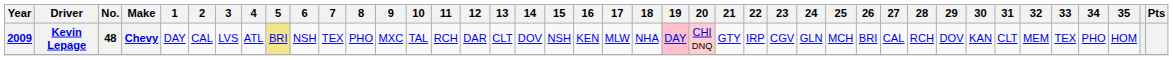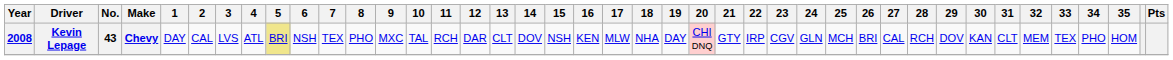 <table class="wikitable" style="text-align:center; font-size:75%">
 <tr>
 <th>Year</th>
 <th>Driver</th>
 <th>No.</th>
 <th>Make</th>
 <th>1</th>
 <th>2</th>
 <th>3</th>
 <th>4</th>
 <th>5</th>
 <th>6</th>
 <th>7</th>
 <th>8</th>
 <th>9</th>
 <th>10</th>
 <th>11</th>
 <th>12</th>
 <th>13</th>
 <th>14</th>
 <th>15</th>
 <th>16</th>
 <th>17</th>
 <th>18</th>
 <th>19</th>
 <th>20</th>
 <th>21</th>
 <th>22</th>
 <th>23</th>
 <th>24</th>
 <th>25</th>
 <th>26</th>
 <th>27</th>
 <th>28</th>
 <th>29</th>
 <th>30</th>
 <th>31</th>
 <th>32</th>
 <th>33</th>
 <th>34</th>
 <th>35</th>
 <th></th>
 <th>Pts</th>
 </tr>
 <tr>
-<th><a href='#'>2009</a></th>
+<th><a href='#'>2008</a></th>
 <th><a href='#'>Kevin Lepage</a></th>
-<th>48</th>
+<th>43</th>
 <th><a href='#'>Chevy</a></th>
 <td><a href='#'>DAY</a></td>
 <td><a href='#'>CAL</a></td>
 <td><a href='#'>LVS</a></td>
 <td><a href='#'>ATL</a></td>
 <td style="background: khaki;"><a href='#'>BRI</a></td>
 <td><a href='#'>NSH</a></td>
 <td><a href='#'>TEX</a></td>
 <td><a href='#'>PHO</a></td>
 <td><a href='#'>MXC</a></td>
 <td><a href='#'>TAL</a></td>
 <td><a href='#'>RCH</a></td>
 <td><a href='#'>DAR</a></td>
 <td><a href='#'>CLT</a></td>
 <td><a href='#'>DOV</a></td>
 <td><a href='#'>NSH</a></td>
 <td><a href='#'>KEN</a></td>
 <td><a href='#'>MLW</a></td>
 <td><a href='#'>NHA</a></td>
-<td style="background: pink;"><a href='#'>DAY</a></td>
+<td><a href='#'>DAY</a></td>
 <td style="background:#FFCFCF;"><a href='#'>CHI</a><br><small>DNQ</small></td>
 <td><a href='#'>GTY</a></td>
 <td><a href='#'>IRP</a></td>
 <td><a href='#'>CGV</a></td>
 <td><a href='#'>GLN</a></td>
 <td><a href='#'>MCH</a></td>
 <td><a href='#'>BRI</a></td>
 <td><a href='#'>CAL</a></td>
 <td><a href='#'>RCH</a></td>
 <td><a href='#'>DOV</a></td>
 <td><a href='#'>KAN</a></td>
 <td><a href='#'>CLT</a></td>
 <td><a href='#'>MEM</a></td>
 <td><a href='#'>TEX</a></td>
 <td><a href='#'>PHO</a></td>
 <td><a href='#'>HOM</a></td>
 <th></th>
 <th></th>
 </tr>
 <tr>
 </tr>
 </table>
